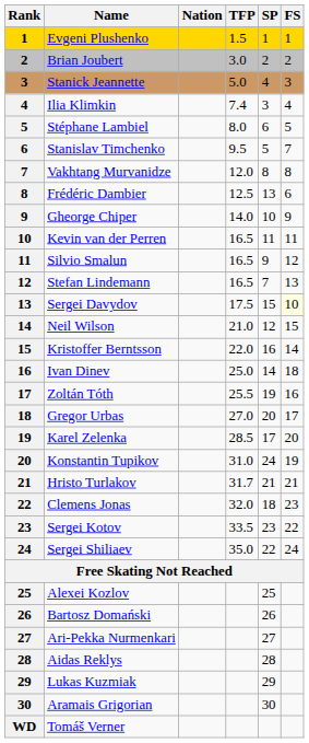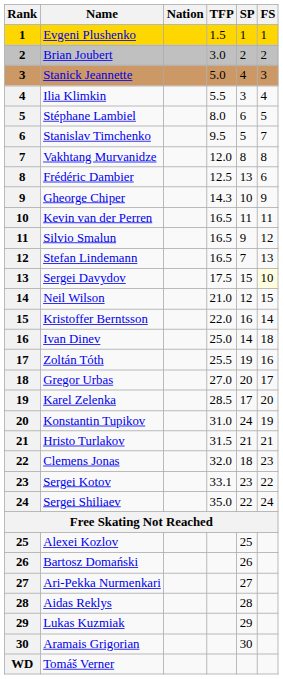 <table class="wikitable">
 <tr>
 <th>Rank</th>
 <th>Name</th>
 <th>Nation</th>
 <th>TFP</th>
 <th>SP</th>
 <th>FS</th>
 </tr>
 <tr bgcolor="gold">
 <td align="center"><strong>1</strong></td>
 <td><a href='#'>Evgeni Plushenko</a></td>
 <td></td>
 <td>1.5</td>
 <td>1</td>
 <td>1</td>
 </tr>
 <tr bgcolor="silver">
 <td align="center"><strong>2</strong></td>
 <td><a href='#'>Brian Joubert</a></td>
 <td></td>
 <td>3.0</td>
 <td>2</td>
 <td>2</td>
 </tr>
 <tr bgcolor="cc9966">
 <td align="center"><strong>3</strong></td>
 <td><a href='#'>Stanick Jeannette</a></td>
 <td></td>
 <td>5.0</td>
 <td>4</td>
 <td>3</td>
 </tr>
 <tr>
 <th>4</th>
 <td><a href='#'>Ilia Klimkin</a></td>
 <td></td>
-<td>7.4</td>
+<td>5.5</td>
 <td>3</td>
 <td>4</td>
 </tr>
 <tr>
 <th>5</th>
 <td><a href='#'>Stéphane Lambiel</a></td>
 <td></td>
 <td>8.0</td>
 <td>6</td>
 <td>5</td>
 </tr>
 <tr>
 <th>6</th>
 <td><a href='#'>Stanislav Timchenko</a></td>
 <td></td>
 <td>9.5</td>
 <td>5</td>
 <td>7</td>
 </tr>
 <tr>
 <th>7</th>
 <td><a href='#'>Vakhtang Murvanidze</a></td>
 <td></td>
 <td>12.0</td>
 <td>8</td>
 <td>8</td>
 </tr>
 <tr>
 <th>8</th>
 <td><a href='#'>Frédéric Dambier</a></td>
 <td></td>
 <td>12.5</td>
 <td>13</td>
 <td>6</td>
 </tr>
 <tr>
 <th>9</th>
 <td><a href='#'>Gheorge Chiper</a></td>
 <td></td>
-<td>14.0</td>
+<td>14.3</td>
 <td>10</td>
 <td>9</td>
 </tr>
 <tr>
 <th>10</th>
 <td><a href='#'>Kevin van der Perren</a></td>
 <td></td>
 <td>16.5</td>
 <td>11</td>
 <td>11</td>
 </tr>
 <tr>
 <th>11</th>
 <td><a href='#'>Silvio Smalun</a></td>
 <td></td>
 <td>16.5</td>
 <td>9</td>
 <td>12</td>
 </tr>
 <tr>
 <th>12</th>
 <td><a href='#'>Stefan Lindemann</a></td>
 <td></td>
 <td>16.5</td>
 <td>7</td>
 <td>13</td>
 </tr>
 <tr>
 <th>13</th>
 <td><a href='#'>Sergei Davydov</a></td>
 <td></td>
 <td>17.5</td>
 <td>15</td>
 <td style="background: lightyellow;">10</td>
 </tr>
 <tr>
 <th>14</th>
 <td><a href='#'>Neil Wilson</a></td>
 <td></td>
 <td>21.0</td>
 <td>12</td>
 <td>15</td>
 </tr>
 <tr>
 <th>15</th>
 <td><a href='#'>Kristoffer Berntsson</a></td>
 <td></td>
 <td>22.0</td>
 <td>16</td>
 <td>14</td>
 </tr>
 <tr>
 <th>16</th>
 <td><a href='#'>Ivan Dinev</a></td>
 <td></td>
 <td>25.0</td>
 <td>14</td>
 <td>18</td>
 </tr>
 <tr>
 <th>17</th>
 <td><a href='#'>Zoltán Tóth</a></td>
 <td></td>
 <td>25.5</td>
 <td>19</td>
 <td>16</td>
 </tr>
 <tr>
 <th>18</th>
 <td><a href='#'>Gregor Urbas</a></td>
 <td></td>
 <td>27.0</td>
 <td>20</td>
 <td>17</td>
 </tr>
 <tr>
 <th>19</th>
 <td><a href='#'>Karel Zelenka</a></td>
 <td></td>
 <td>28.5</td>
 <td>17</td>
 <td>20</td>
 </tr>
 <tr>
 <th>20</th>
 <td><a href='#'>Konstantin Tupikov</a></td>
 <td></td>
 <td>31.0</td>
 <td>24</td>
 <td>19</td>
 </tr>
 <tr>
 <th>21</th>
 <td><a href='#'>Hristo Turlakov</a></td>
 <td></td>
-<td>31.7</td>
+<td>31.5</td>
 <td>21</td>
 <td>21</td>
 </tr>
 <tr>
 <th>22</th>
 <td><a href='#'>Clemens Jonas</a></td>
 <td></td>
 <td>32.0</td>
 <td>18</td>
 <td>23</td>
 </tr>
 <tr>
 <th>23</th>
 <td><a href='#'>Sergei Kotov</a></td>
 <td></td>
-<td>33.5</td>
+<td>33.1</td>
 <td>23</td>
 <td>22</td>
 </tr>
 <tr>
 <th>24</th>
 <td><a href='#'>Sergei Shiliaev</a></td>
 <td></td>
 <td>35.0</td>
 <td>22</td>
 <td>24</td>
 </tr>
 <tr>
 <th colspan=6>Free Skating Not Reached</th>
 </tr>
 <tr>
 <th>25</th>
 <td><a href='#'>Alexei Kozlov</a></td>
 <td></td>
 <td></td>
 <td>25</td>
 <td></td>
 </tr>
 <tr>
 <th>26</th>
 <td><a href='#'>Bartosz Domański</a></td>
 <td></td>
 <td></td>
 <td>26</td>
 <td></td>
 </tr>
 <tr>
 <th>27</th>
 <td><a href='#'>Ari-Pekka Nurmenkari</a></td>
 <td></td>
 <td></td>
 <td>27</td>
 <td></td>
 </tr>
 <tr>
 <th>28</th>
 <td><a href='#'>Aidas Reklys</a></td>
 <td></td>
 <td></td>
 <td>28</td>
 <td></td>
 </tr>
 <tr>
 <th>29</th>
 <td><a href='#'>Lukas Kuzmiak</a></td>
 <td></td>
 <td></td>
 <td>29</td>
 <td></td>
 </tr>
 <tr>
 <th>30</th>
 <td><a href='#'>Aramais Grigorian</a></td>
 <td></td>
 <td></td>
 <td>30</td>
 <td></td>
 </tr>
 <tr>
 <th>WD</th>
 <td><a href='#'>Tomáš Verner</a></td>
 <td></td>
 <td></td>
 <td></td>
 <td></td>
 </tr>
 </table>
